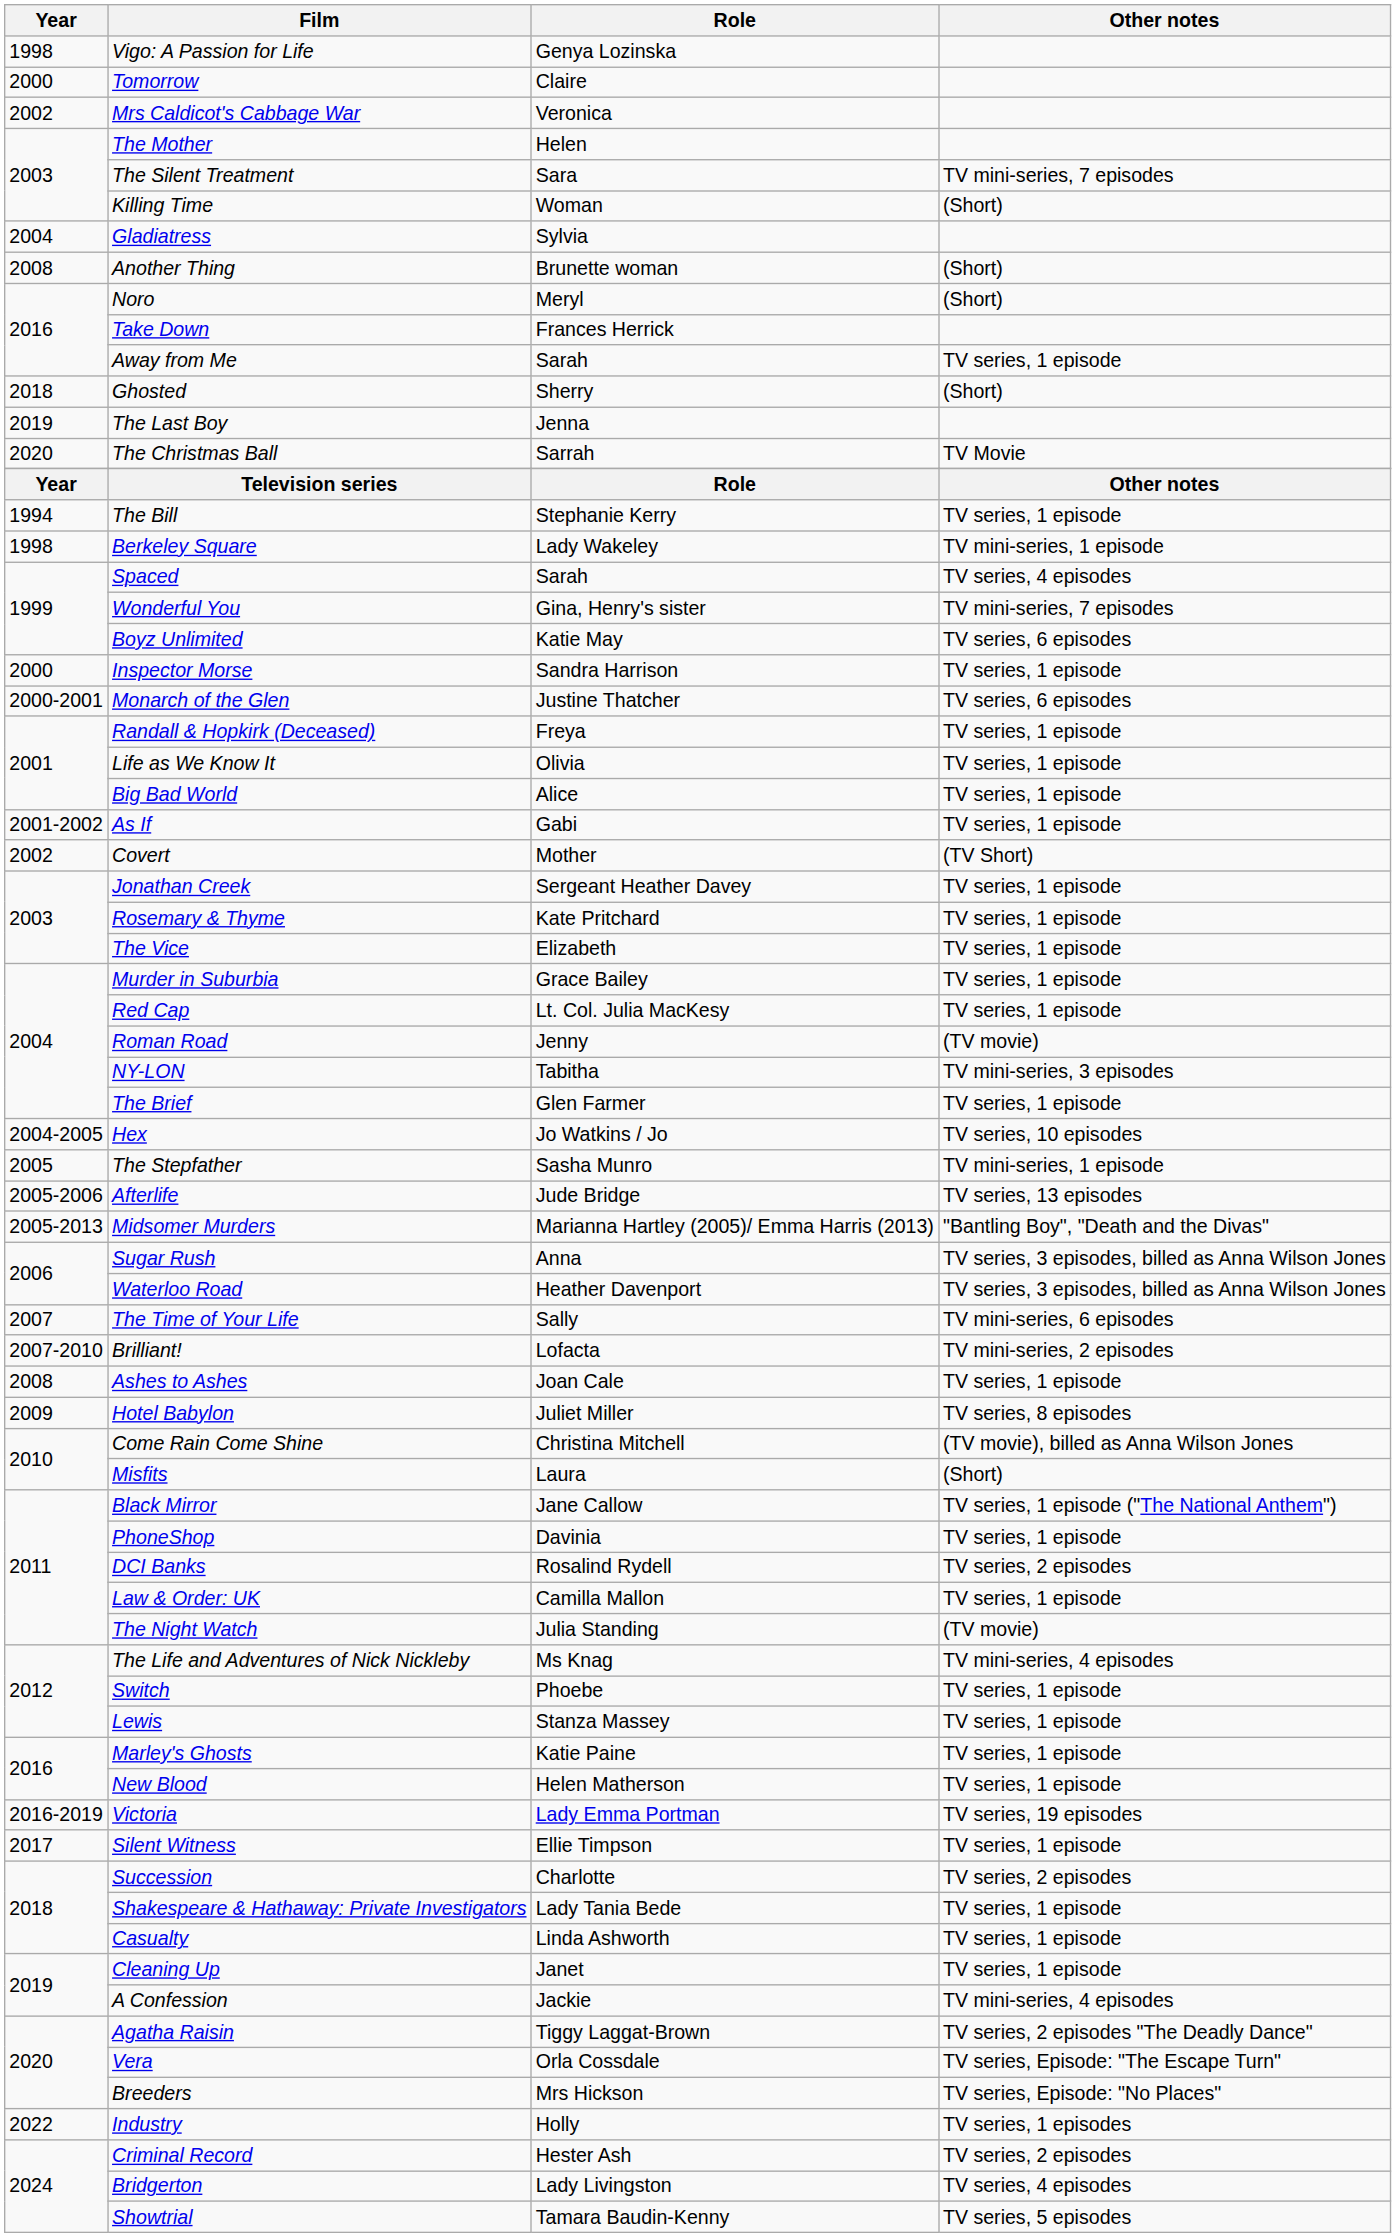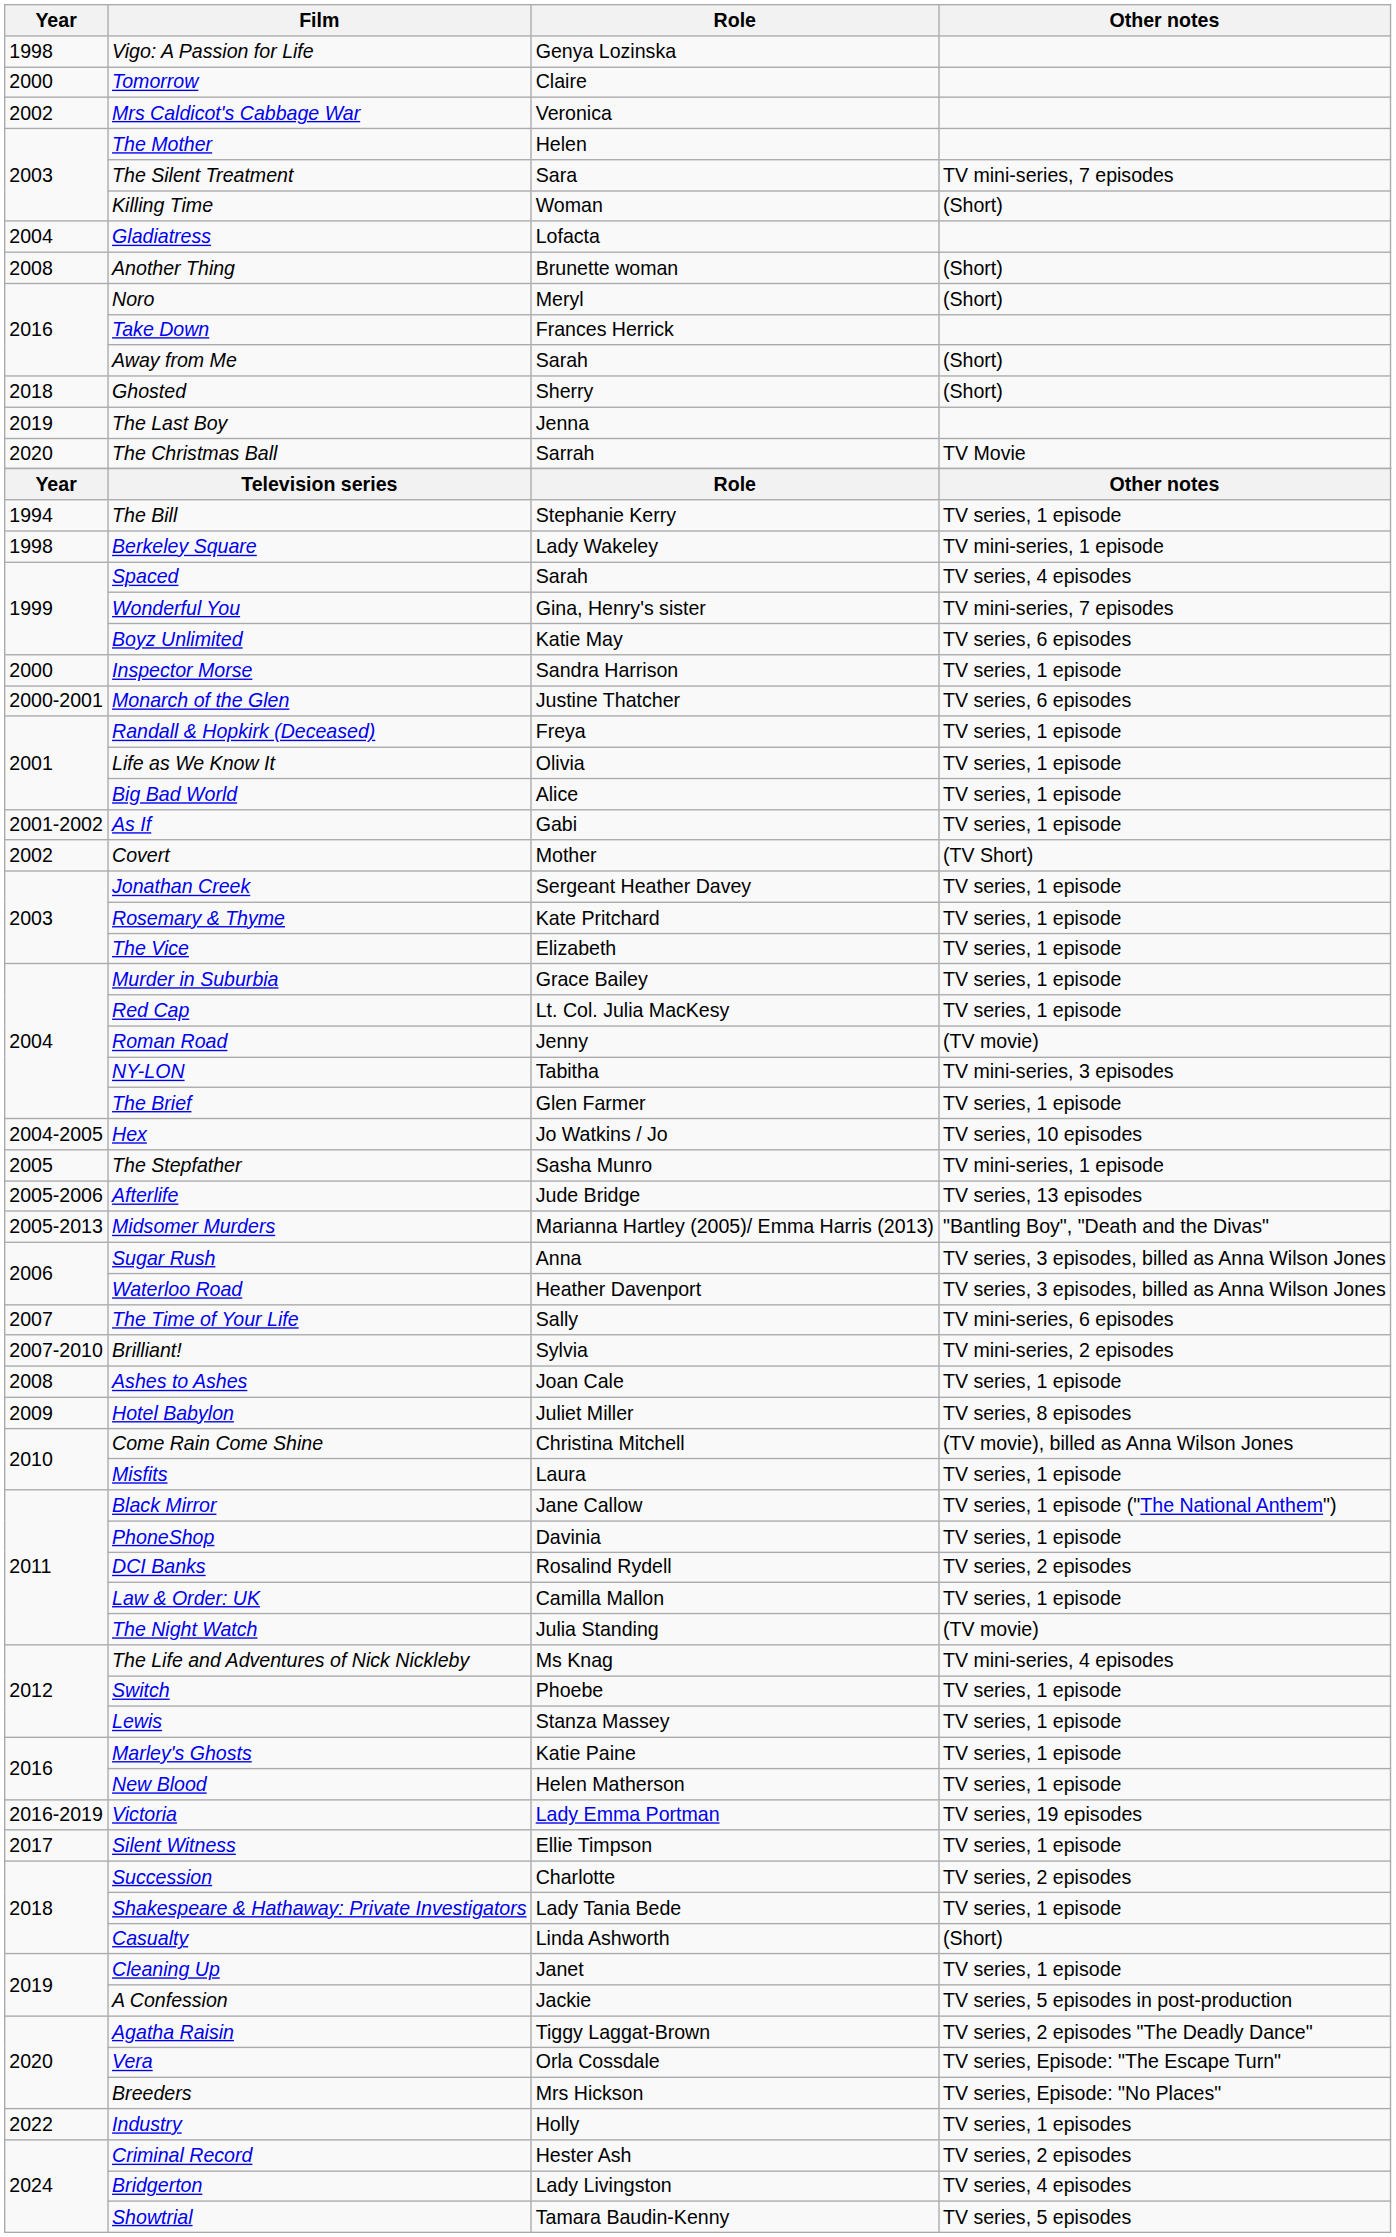 <table class="wikitable" style="font-size: 90%;">
 <tr>
 <th>Year</th>
 <th>Film</th>
 <th>Role</th>
 <th>Other notes</th>
 </tr>
 <tr>
 <td>1998</td>
 <td><em>Vigo: A Passion for Life</em></td>
 <td>Genya Lozinska</td>
 <td></td>
 </tr>
 <tr>
 <td>2000</td>
 <td><em><a href='#'>Tomorrow</a></em></td>
 <td>Claire</td>
 <td></td>
 </tr>
 <tr>
 <td>2002</td>
 <td><em><a href='#'>Mrs Caldicot's Cabbage War</a></em></td>
 <td>Veronica</td>
 <td></td>
 </tr>
 <tr>
 <td rowspan="3">2003</td>
 <td><em><a href='#'>The Mother</a></em></td>
 <td>Helen</td>
 <td></td>
 </tr>
 <tr>
 <td><em>The Silent Treatment</em></td>
 <td>Sara</td>
 <td>TV mini-series, 7 episodes</td>
 </tr>
 <tr>
 <td><em>Killing Time</em></td>
 <td>Woman</td>
 <td>(Short)</td>
 </tr>
 <tr>
 <td>2004</td>
 <td><em><a href='#'>Gladiatress</a></em></td>
-<td>Sylvia</td>
+<td>Lofacta</td>
 <td></td>
 </tr>
 <tr>
 <td>2008</td>
 <td><em>Another Thing</em></td>
 <td>Brunette woman</td>
 <td>(Short)</td>
 </tr>
 <tr>
 <td rowspan="3">2016</td>
 <td><em>Noro</em></td>
 <td>Meryl</td>
 <td>(Short)</td>
 </tr>
 <tr>
 <td><em><a href='#'>Take Down</a></em></td>
 <td>Frances Herrick</td>
 <td></td>
 </tr>
 <tr>
 <td><em>Away from Me</em></td>
 <td>Sarah</td>
-<td>TV series, 1 episode</td>
+<td>(Short)</td>
 </tr>
 <tr>
 <td>2018</td>
 <td><em>Ghosted</em></td>
 <td>Sherry</td>
 <td>(Short)</td>
 </tr>
 <tr>
 <td>2019</td>
 <td><em>The Last Boy</em></td>
 <td>Jenna</td>
 <td></td>
 </tr>
 <tr>
 <td>2020</td>
 <td><em>The Christmas Ball</em></td>
 <td>Sarrah</td>
 <td>TV Movie</td>
 </tr>
 <tr>
 </tr>
 <tr>
 <th>Year</th>
 <th>Television series</th>
 <th>Role</th>
 <th>Other notes</th>
 </tr>
 <tr>
 <td>1994</td>
 <td><em>The Bill</em></td>
 <td>Stephanie Kerry</td>
 <td>TV series, 1 episode</td>
 </tr>
 <tr>
 <td>1998</td>
 <td><em><a href='#'>Berkeley Square</a></em></td>
 <td>Lady Wakeley</td>
 <td>TV mini-series, 1 episode</td>
 </tr>
 <tr>
 <td rowspan="3">1999</td>
 <td><em><a href='#'>Spaced</a></em></td>
 <td>Sarah</td>
 <td>TV series, 4 episodes</td>
 </tr>
 <tr>
 <td><em><a href='#'>Wonderful You</a></em></td>
 <td>Gina, Henry's sister</td>
 <td>TV mini-series, 7 episodes</td>
 </tr>
 <tr>
 <td><em><a href='#'>Boyz Unlimited</a></em></td>
 <td>Katie May</td>
 <td>TV series, 6 episodes</td>
 </tr>
 <tr>
 <td>2000</td>
 <td><em><a href='#'>Inspector Morse</a></em></td>
 <td>Sandra Harrison</td>
 <td>TV series, 1 episode</td>
 </tr>
 <tr>
 <td>2000-2001</td>
 <td><em><a href='#'>Monarch of the Glen</a></em></td>
 <td>Justine Thatcher</td>
 <td>TV series, 6 episodes</td>
 </tr>
 <tr>
 <td rowspan="3">2001</td>
 <td><em><a href='#'>Randall & Hopkirk (Deceased)</a></em></td>
 <td>Freya</td>
 <td>TV series, 1 episode</td>
 </tr>
 <tr>
 <td><em>Life as We Know It</em></td>
 <td>Olivia</td>
 <td>TV series, 1 episode</td>
 </tr>
 <tr>
 <td><em><a href='#'>Big Bad World</a></em></td>
 <td>Alice</td>
 <td>TV series, 1 episode</td>
 </tr>
 <tr>
 <td>2001-2002</td>
 <td><em><a href='#'>As If</a></em></td>
 <td>Gabi</td>
 <td>TV series, 1 episode</td>
 </tr>
 <tr>
 <td>2002</td>
 <td><em>Covert</em></td>
 <td>Mother</td>
 <td>(TV Short)</td>
 </tr>
 <tr>
 <td rowspan="3">2003</td>
 <td><em><a href='#'>Jonathan Creek</a></em></td>
 <td>Sergeant Heather Davey</td>
 <td>TV series, 1 episode</td>
 </tr>
 <tr>
 <td><em><a href='#'>Rosemary & Thyme</a></em></td>
 <td>Kate Pritchard</td>
 <td>TV series, 1 episode</td>
 </tr>
 <tr>
 <td><em><a href='#'>The Vice</a></em></td>
 <td>Elizabeth</td>
 <td>TV series, 1 episode</td>
 </tr>
 <tr>
 <td rowspan="5">2004</td>
 <td><em><a href='#'>Murder in Suburbia</a></em></td>
 <td>Grace Bailey</td>
 <td>TV series, 1 episode</td>
 </tr>
 <tr>
 <td><em><a href='#'>Red Cap</a></em></td>
 <td>Lt. Col. Julia MacKesy</td>
 <td>TV series, 1 episode</td>
 </tr>
 <tr>
 <td><em><a href='#'>Roman Road</a></em></td>
 <td>Jenny</td>
 <td>(TV movie)</td>
 </tr>
 <tr>
 <td><em><a href='#'>NY-LON</a></em></td>
 <td>Tabitha</td>
 <td>TV mini-series, 3 episodes</td>
 </tr>
 <tr>
 <td><em><a href='#'>The Brief</a></em></td>
 <td>Glen Farmer</td>
 <td>TV series, 1 episode</td>
 </tr>
 <tr>
 <td>2004-2005</td>
 <td><em><a href='#'>Hex</a></em></td>
 <td>Jo Watkins / Jo</td>
 <td>TV series, 10 episodes</td>
 </tr>
 <tr>
 <td>2005</td>
 <td><em>The Stepfather</em></td>
 <td>Sasha Munro</td>
 <td>TV mini-series, 1 episode</td>
 </tr>
 <tr>
 <td>2005-2006</td>
 <td><em><a href='#'>Afterlife</a></em></td>
 <td>Jude Bridge</td>
 <td>TV series, 13 episodes</td>
 </tr>
 <tr>
 <td>2005-2013</td>
 <td><em><a href='#'>Midsomer Murders</a></em></td>
 <td>Marianna Hartley (2005)/ Emma Harris (2013)</td>
 <td>"Bantling Boy", "Death and the Divas"</td>
 </tr>
 <tr>
 <td rowspan="2">2006</td>
 <td><em><a href='#'>Sugar Rush</a></em></td>
 <td>Anna</td>
 <td>TV series, 3 episodes, billed as Anna Wilson Jones</td>
 </tr>
 <tr>
 <td><em><a href='#'>Waterloo Road</a></em></td>
 <td>Heather Davenport</td>
 <td>TV series, 3 episodes, billed as Anna Wilson Jones</td>
 </tr>
 <tr>
 <td>2007</td>
 <td><em><a href='#'>The Time of Your Life</a></em></td>
 <td>Sally</td>
 <td>TV mini-series, 6 episodes</td>
 </tr>
 <tr>
 <td>2007-2010</td>
 <td><em>Brilliant!</em></td>
-<td>Lofacta</td>
+<td>Sylvia</td>
 <td>TV mini-series, 2 episodes</td>
 </tr>
 <tr>
 <td>2008</td>
 <td><em><a href='#'>Ashes to Ashes</a></em></td>
 <td>Joan Cale</td>
 <td>TV series, 1 episode</td>
 </tr>
 <tr>
 <td>2009</td>
 <td><em><a href='#'>Hotel Babylon</a></em></td>
 <td>Juliet Miller</td>
 <td>TV series, 8 episodes</td>
 </tr>
 <tr>
 <td rowspan="2">2010</td>
 <td><em>Come Rain Come Shine</em></td>
 <td>Christina Mitchell</td>
 <td>(TV movie), billed as Anna Wilson Jones</td>
 </tr>
 <tr>
 <td><em><a href='#'>Misfits</a></em></td>
 <td>Laura</td>
-<td>(Short)</td>
+<td>TV series, 1 episode</td>
 </tr>
 <tr>
 <td rowspan="5">2011</td>
 <td><em><a href='#'>Black Mirror</a></em></td>
 <td>Jane Callow</td>
 <td>TV series, 1 episode ("<a href='#'>The National Anthem</a>")</td>
 </tr>
 <tr>
 <td><em><a href='#'>PhoneShop</a></em></td>
 <td>Davinia</td>
 <td>TV series, 1 episode</td>
 </tr>
 <tr>
 <td><em><a href='#'>DCI Banks</a></em></td>
 <td>Rosalind Rydell</td>
 <td>TV series, 2 episodes</td>
 </tr>
 <tr>
 <td><em><a href='#'>Law & Order: UK</a></em></td>
 <td>Camilla Mallon</td>
 <td>TV series, 1 episode</td>
 </tr>
 <tr>
 <td><em><a href='#'>The Night Watch</a></em></td>
 <td>Julia Standing</td>
 <td>(TV movie)</td>
 </tr>
 <tr>
 <td rowspan="3">2012</td>
 <td><em>The Life and Adventures of Nick Nickleby</em></td>
 <td>Ms Knag</td>
 <td>TV mini-series, 4 episodes</td>
 </tr>
 <tr>
 <td><em><a href='#'>Switch</a></em></td>
 <td>Phoebe</td>
 <td>TV series, 1 episode</td>
 </tr>
 <tr>
 <td><em><a href='#'>Lewis</a></em></td>
 <td>Stanza Massey</td>
 <td>TV series, 1 episode</td>
 </tr>
 <tr>
 <td rowspan="2">2016</td>
 <td><em><a href='#'>Marley's Ghosts</a></em></td>
 <td>Katie Paine</td>
 <td>TV series, 1 episode</td>
 </tr>
 <tr>
 <td><em><a href='#'>New Blood</a></em></td>
 <td>Helen Matherson</td>
 <td>TV series, 1 episode</td>
 </tr>
 <tr>
 <td>2016-2019</td>
 <td><em><a href='#'>Victoria</a></em></td>
 <td><a href='#'>Lady Emma Portman</a></td>
 <td>TV series, 19 episodes</td>
 </tr>
 <tr>
 <td>2017</td>
 <td><em><a href='#'>Silent Witness</a></em></td>
 <td>Ellie Timpson</td>
 <td>TV series, 1 episode</td>
 </tr>
 <tr>
 <td rowspan="3">2018</td>
 <td><em><a href='#'>Succession</a></em></td>
 <td>Charlotte</td>
 <td>TV series, 2 episodes</td>
 </tr>
 <tr>
 <td><em><a href='#'>Shakespeare & Hathaway: Private Investigators</a></em></td>
 <td>Lady Tania Bede</td>
 <td>TV series, 1 episode</td>
 </tr>
 <tr>
 <td><em><a href='#'>Casualty</a></em></td>
 <td>Linda Ashworth</td>
-<td>TV series, 1 episode</td>
+<td>(Short)</td>
 </tr>
 <tr>
 <td rowspan="2">2019</td>
 <td><em><a href='#'>Cleaning Up</a></em></td>
 <td>Janet</td>
 <td>TV series, 1 episode</td>
 </tr>
 <tr>
 <td><em>A Confession</em></td>
 <td>Jackie</td>
-<td>TV mini-series, 4 episodes</td>
+<td>TV series, 5 episodes in post-production</td>
 </tr>
 <tr>
 <td rowspan="3">2020</td>
 <td><em><a href='#'>Agatha Raisin</a></em></td>
 <td>Tiggy Laggat-Brown</td>
 <td>TV series, 2 episodes "The Deadly Dance"</td>
 </tr>
 <tr>
 <td><em><a href='#'>Vera</a></em></td>
 <td>Orla Cossdale</td>
 <td>TV series, Episode: "The Escape Turn"</td>
 </tr>
 <tr>
 <td><em>Breeders</em></td>
 <td>Mrs Hickson</td>
 <td>TV series, Episode: "No Places"</td>
 </tr>
 <tr>
 <td>2022</td>
 <td><em><a href='#'>Industry</a></em></td>
 <td>Holly</td>
 <td>TV series, 1 episodes</td>
 </tr>
 <tr |->
 <td rowspan="3">2024</td>
 <td><em><a href='#'>Criminal Record</a></em></td>
 <td>Hester Ash</td>
 <td>TV series, 2 episodes</td>
 </tr>
 <tr>
 <td><em><a href='#'>Bridgerton</a> </em></td>
 <td>Lady Livingston</td>
 <td>TV series, 4 episodes</td>
 </tr>
 <tr>
 <td><em><a href='#'>Showtrial</a></em></td>
 <td>Tamara Baudin-Kenny</td>
 <td>TV series, 5 episodes</td>
 </tr>
 </table>
